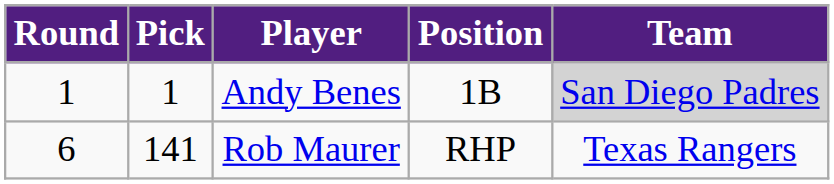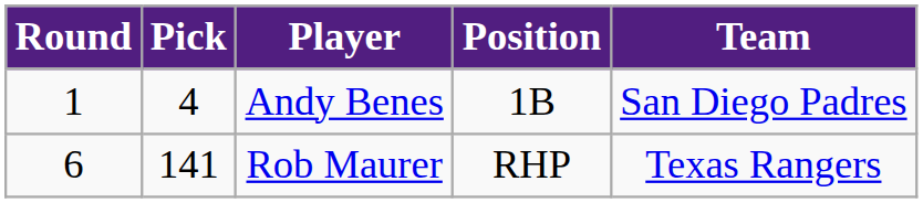 <table class="wikitable" style="text-align:center;">
 <tr>
 <th style="background-color:#511e80; color:#FFFFFF;">Round</th>
 <th style="background-color:#511e80; color:#FFFFFF;">Pick</th>
 <th style="background-color:#511e80; color:#FFFFFF;">Player</th>
 <th style="background-color:#511e80; color:#FFFFFF;">Position</th>
 <th style="background-color:#511e80; color:#FFFFFF;">Team</th>
 </tr>
 <tr>
 <td>1</td>
-<td>1</td>
+<td>4</td>
 <td><a href='#'>Andy Benes</a></td>
 <td>1B</td>
-<td style="background: lightgrey;"><a href='#'>San Diego Padres</a></td>
+<td><a href='#'>San Diego Padres</a></td>
 </tr>
 <tr>
 <td>6</td>
 <td>141</td>
 <td><a href='#'>Rob Maurer</a></td>
 <td>RHP</td>
 <td><a href='#'>Texas Rangers</a></td>
 </tr>
 </table>
